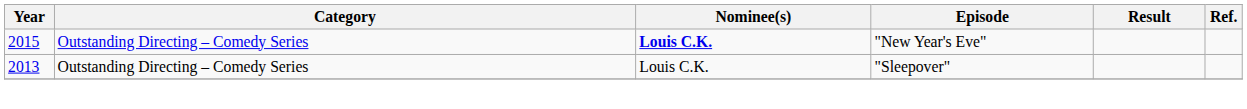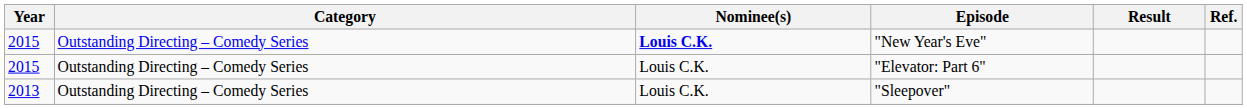 <table class="wikitable plainrowheaders" width=100%>
 <tr>
 <th scope="col" width="4%">Year</th>
 <th scope="col" width="47%">Category</th>
 <th scope="col" width="19%">Nominee(s)</th>
 <th scope="col" width="18%">Episode</th>
 <th scope="col" width="9%">Result</th>
 <th scope="col" width="3%">Ref.</th>
 </tr>
 <tr>
 <td><a href='#'>2015</a></td>
 <td><a href='#'>Outstanding Directing – Comedy Series</a></td>
 <td><strong><a href='#'>Louis C.K.</a></strong></td>
 <td>"New Year's Eve"</td>
 <td></td>
 <td></td>
 </tr>
 <tr>
+<td><a href='#'>2015</a></td>
+<td>Outstanding Directing – Comedy Series</td>
+<td>Louis C.K.</td>
+<td>"Elevator: Part 6"</td>
+<td></td>
+<td></td>
+</tr>
+<tr>
 <td><a href='#'>2013</a></td>
 <td>Outstanding Directing – Comedy Series</td>
 <td>Louis C.K.</td>
 <td>"Sleepover"</td>
 <td></td>
 <td></td>
 </tr>
 <tr>
 </tr>
 </table>
